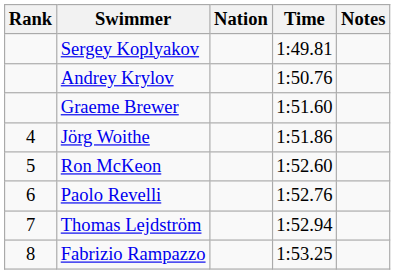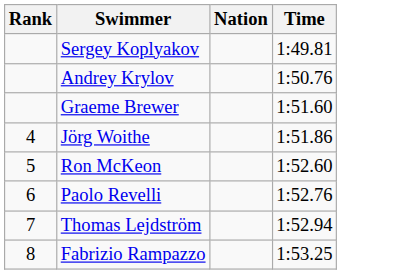 <table class="wikitable sortable" style="text-align:center">
 <tr>
 <th>Rank</th>
 <th>Swimmer</th>
 <th>Nation</th>
 <th>Time</th>
-<th>Notes</th>
 </tr>
 <tr>
 <td></td>
 <td align=left><a href='#'>Sergey Koplyakov</a></td>
 <td align=left></td>
 <td>1:49.81</td>
-<td></td>
 </tr>
 <tr>
 <td></td>
 <td align=left><a href='#'>Andrey Krylov</a></td>
 <td align=left></td>
 <td>1:50.76</td>
-<td></td>
 </tr>
 <tr>
 <td></td>
 <td align=left><a href='#'>Graeme Brewer</a></td>
 <td align=left></td>
 <td>1:51.60</td>
-<td></td>
 </tr>
 <tr>
 <td>4</td>
 <td align=left><a href='#'>Jörg Woithe</a></td>
 <td align=left></td>
 <td>1:51.86</td>
-<td></td>
 </tr>
 <tr>
 <td>5</td>
 <td align=left><a href='#'>Ron McKeon</a></td>
 <td align=left></td>
 <td>1:52.60</td>
-<td></td>
 </tr>
 <tr>
 <td>6</td>
 <td align=left><a href='#'>Paolo Revelli</a></td>
 <td align=left></td>
 <td>1:52.76</td>
-<td></td>
 </tr>
 <tr>
 <td>7</td>
 <td align=left><a href='#'>Thomas Lejdström</a></td>
 <td align=left></td>
 <td>1:52.94</td>
-<td></td>
 </tr>
 <tr>
 <td>8</td>
 <td align=left><a href='#'>Fabrizio Rampazzo</a></td>
 <td align=left></td>
 <td>1:53.25</td>
-<td></td>
 </tr>
 </table>
